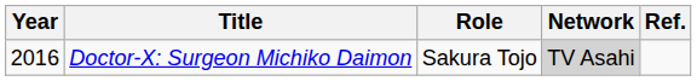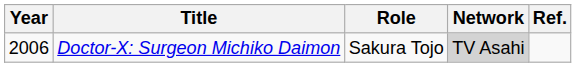 <table class="wikitable">
 <tr>
 <th>Year</th>
 <th>Title</th>
 <th>Role</th>
 <th>Network</th>
 <th>Ref.</th>
 </tr>
 <tr>
-<td>2016</td>
+<td>2006</td>
 <td><em><a href='#'>Doctor-X: Surgeon Michiko Daimon</a></em></td>
 <td>Sakura Tojo</td>
 <td style="background: lightgrey;">TV Asahi</td>
 <td></td>
 </tr>
 </table>
